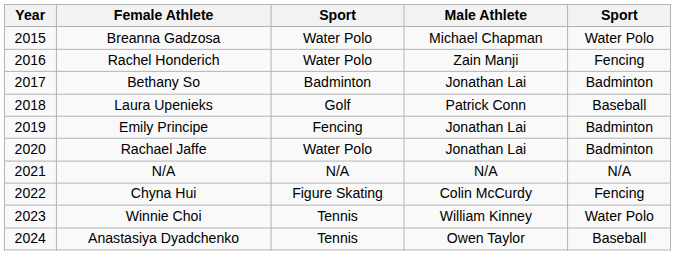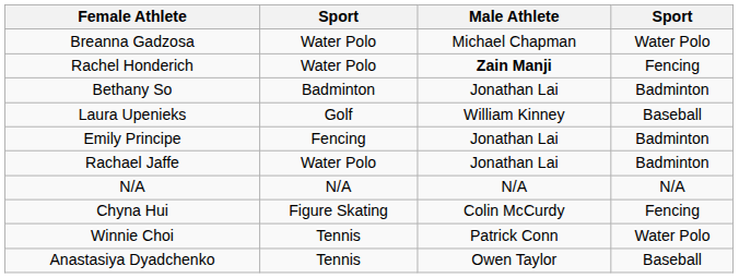 <table class="wikitable" width="60%">
 <tr>
-<th>Year</th>
 <th>Female Athlete</th>
 <th>Sport</th>
 <th>Male Athlete</th>
 <th>Sport</th>
 </tr>
 <tr align="center">
-<td>2015</td>
 <td>Breanna Gadzosa</td>
 <td>Water Polo</td>
 <td>Michael Chapman</td>
 <td>Water Polo</td>
 </tr>
 <tr align="center">
-<td>2016</td>
 <td>Rachel Honderich</td>
 <td>Water Polo</td>
-<td>Zain Manji</td>
+<td><strong>Zain Manji</strong></td>
 <td>Fencing</td>
 </tr>
 <tr align="center">
-<td>2017</td>
 <td>Bethany So</td>
 <td>Badminton</td>
 <td>Jonathan Lai</td>
 <td>Badminton</td>
 </tr>
 <tr align="center">
-<td>2018</td>
 <td>Laura Upenieks</td>
 <td>Golf</td>
-<td>Patrick Conn</td>
+<td>William Kinney</td>
 <td>Baseball</td>
 </tr>
 <tr align="center">
-<td>2019</td>
 <td>Emily Principe</td>
 <td>Fencing</td>
 <td>Jonathan Lai</td>
 <td>Badminton</td>
 </tr>
 <tr align="center">
-<td>2020</td>
 <td>Rachael Jaffe</td>
 <td>Water Polo</td>
 <td>Jonathan Lai</td>
 <td>Badminton</td>
 </tr>
 <tr align="center">
-<td>2021</td>
 <td>N/A</td>
 <td>N/A</td>
 <td>N/A</td>
 <td>N/A</td>
 </tr>
 <tr align="center">
-<td>2022</td>
 <td>Chyna Hui</td>
 <td>Figure Skating</td>
 <td>Colin McCurdy</td>
 <td>Fencing</td>
 </tr>
 <tr align="center">
-<td>2023</td>
 <td>Winnie Choi</td>
 <td>Tennis</td>
-<td>William Kinney</td>
+<td>Patrick Conn</td>
 <td>Water Polo</td>
 </tr>
 <tr align="center">
-<td>2024</td>
 <td>Anastasiya Dyadchenko</td>
 <td>Tennis</td>
 <td>Owen Taylor</td>
 <td>Baseball</td>
 </tr>
 </table>
